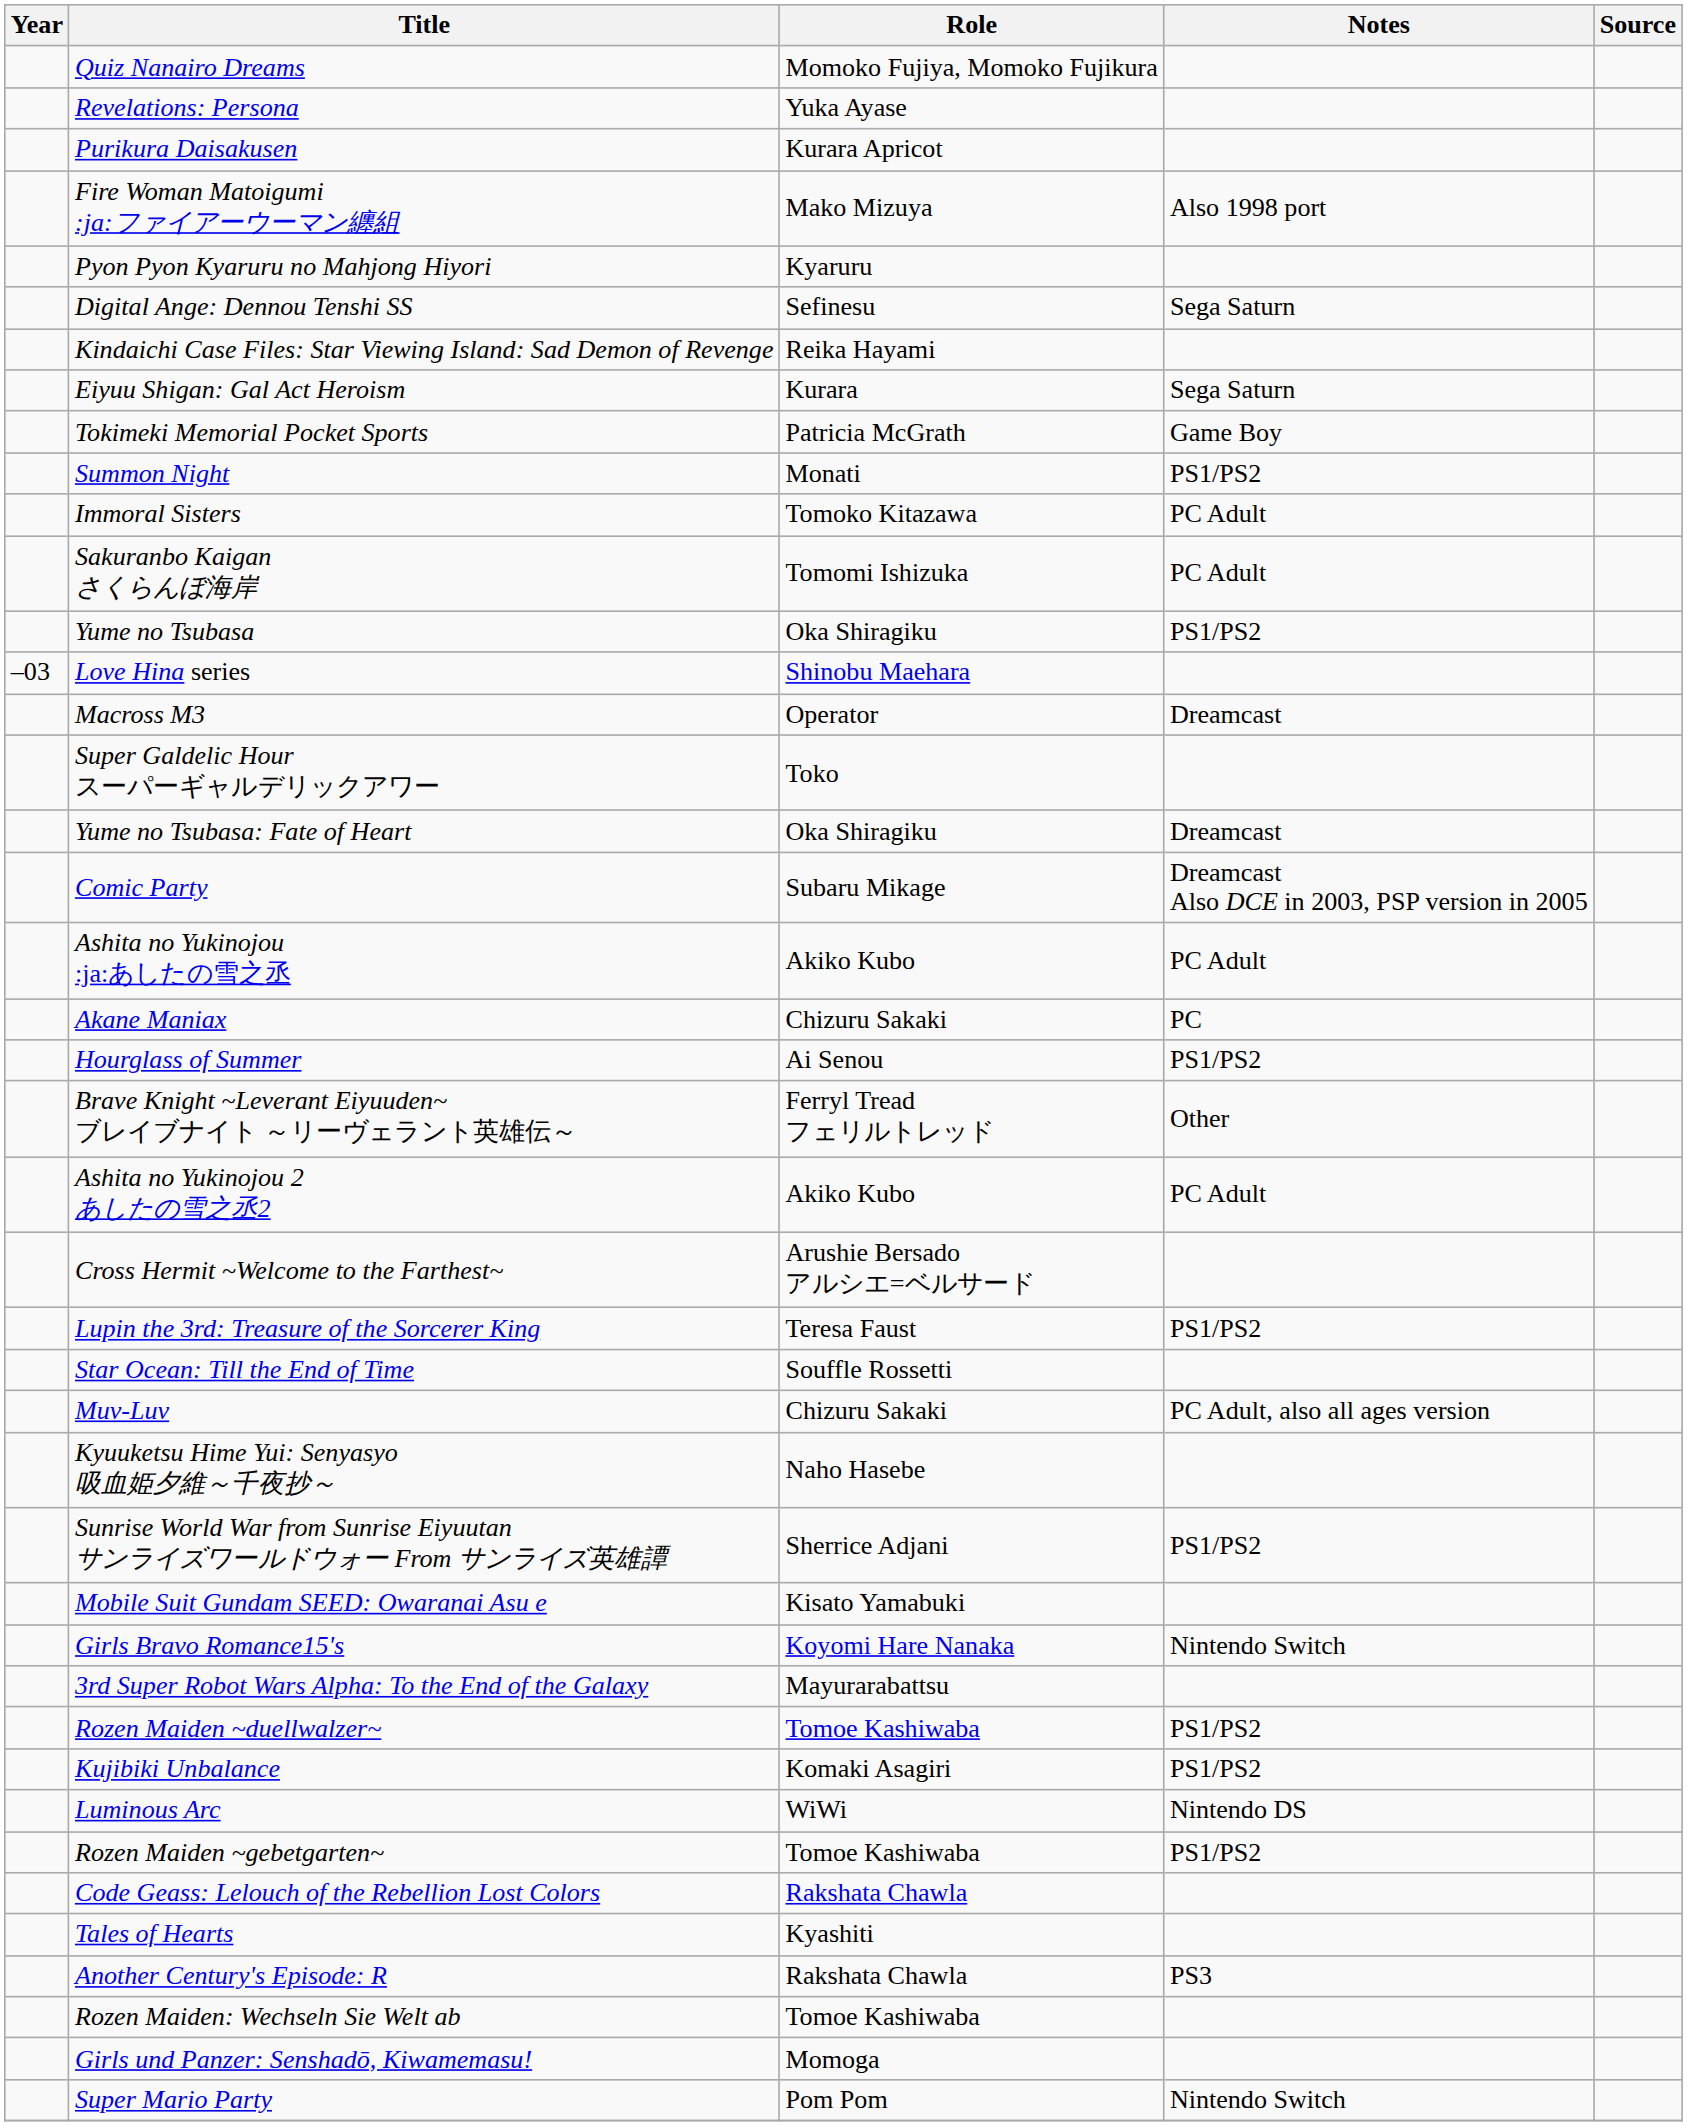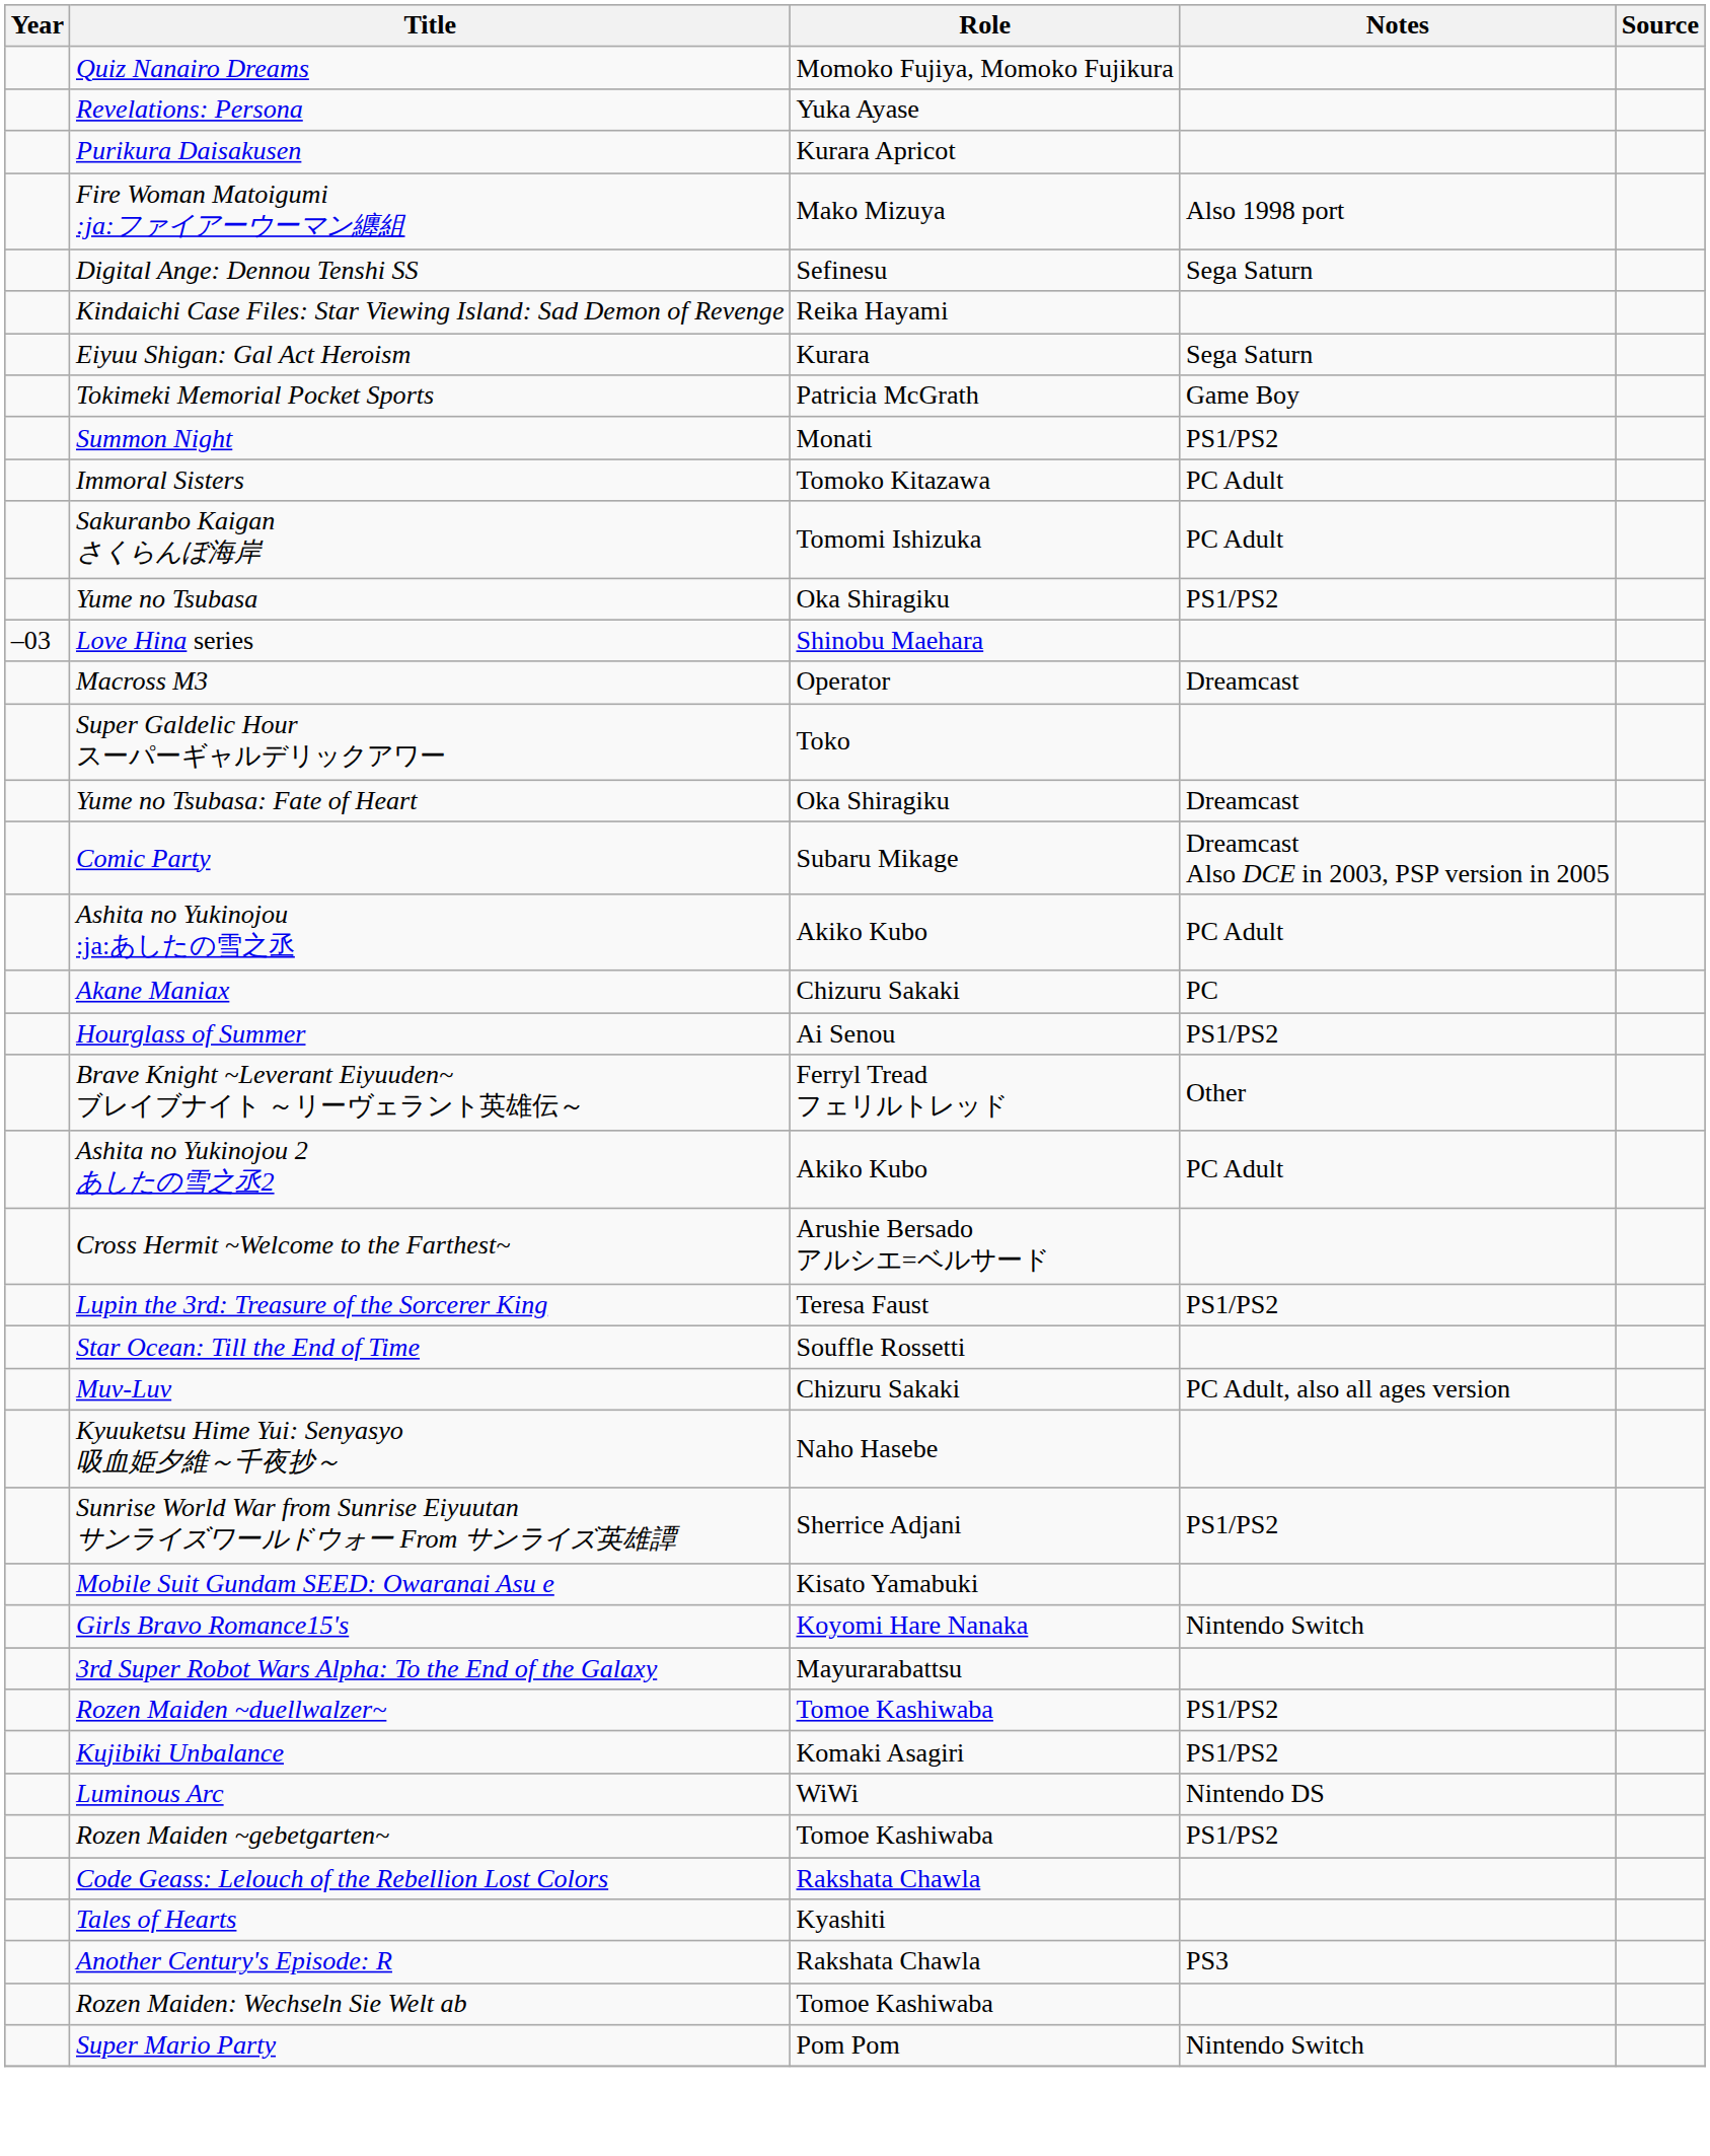 <table class="wikitable sortable plainrowheaders">
 <tr>
 <th>Year</th>
 <th>Title</th>
 <th>Role</th>
 <th class="unsortable">Notes</th>
 <th class="unsortable">Source</th>
 </tr>
 <tr>
 <td></td>
 <td><em><a href='#'>Quiz Nanairo Dreams</a></em></td>
 <td>Momoko Fujiya, Momoko Fujikura</td>
 <td></td>
 <td></td>
 </tr>
 <tr>
 <td></td>
 <td><em><a href='#'>Revelations: Persona</a></em></td>
 <td>Yuka Ayase</td>
 <td></td>
 <td></td>
 </tr>
 <tr>
 <td></td>
 <td><em><a href='#'>Purikura Daisakusen</a></em></td>
 <td>Kurara Apricot</td>
 <td></td>
 <td></td>
 </tr>
 <tr>
 <td></td>
 <td><em>Fire Woman Matoigumi<br><a href='#'>:ja:ファイアーウーマン纏組</a></em></td>
 <td>Mako Mizuya</td>
 <td>Also 1998 port</td>
-<td></td>
-</tr>
-<tr>
-<td></td>
-<td><em>Pyon Pyon Kyaruru no Mahjong Hiyori</em></td>
-<td>Kyaruru</td>
-<td></td>
 <td></td>
 </tr>
 <tr>
 <td></td>
 <td><em>Digital Ange: Dennou Tenshi SS</em></td>
 <td>Sefinesu</td>
 <td>Sega Saturn</td>
 <td></td>
 </tr>
 <tr>
 <td></td>
 <td><em>Kindaichi Case Files: Star Viewing Island: Sad Demon of Revenge</em></td>
 <td>Reika Hayami</td>
 <td></td>
 <td></td>
 </tr>
 <tr>
 <td></td>
 <td><em>Eiyuu Shigan: Gal Act Heroism</em></td>
 <td>Kurara</td>
 <td>Sega Saturn</td>
 <td></td>
 </tr>
 <tr>
 <td></td>
 <td><em>Tokimeki Memorial Pocket Sports</em></td>
 <td>Patricia McGrath</td>
 <td>Game Boy</td>
 <td></td>
 </tr>
 <tr>
 <td></td>
 <td><em><a href='#'>Summon Night</a></em></td>
 <td>Monati</td>
 <td>PS1/PS2</td>
 <td></td>
 </tr>
 <tr>
 <td></td>
 <td><em>Immoral Sisters</em></td>
 <td>Tomoko Kitazawa</td>
 <td>PC Adult</td>
 <td></td>
 </tr>
 <tr>
 <td></td>
 <td><em>Sakuranbo Kaigan<br>さくらんぼ海岸</em></td>
 <td>Tomomi Ishizuka</td>
 <td>PC Adult</td>
 <td></td>
 </tr>
 <tr>
 <td></td>
 <td><em>Yume no Tsubasa</em></td>
 <td>Oka Shiragiku</td>
 <td>PS1/PS2</td>
 <td></td>
 </tr>
 <tr>
 <td>–03</td>
 <td><em><a href='#'>Love Hina</a></em> series</td>
 <td><a href='#'>Shinobu Maehara</a></td>
 <td></td>
 <td></td>
 </tr>
 <tr>
 <td></td>
 <td><em>Macross M3</em></td>
 <td>Operator</td>
 <td>Dreamcast</td>
 <td></td>
 </tr>
 <tr>
 <td></td>
 <td><em>Super Galdelic Hour</em><br>スーパーギャルデリックアワー</td>
 <td>Toko</td>
 <td></td>
 <td></td>
 </tr>
 <tr>
 <td></td>
 <td><em>Yume no Tsubasa: Fate of Heart</em></td>
 <td>Oka Shiragiku</td>
 <td>Dreamcast</td>
 <td></td>
 </tr>
 <tr>
 <td></td>
 <td><em><a href='#'>Comic Party</a></em></td>
 <td>Subaru Mikage</td>
 <td>Dreamcast<br>Also <em>DCE</em> in 2003, PSP version in 2005</td>
 <td></td>
 </tr>
 <tr>
 <td></td>
 <td><em>Ashita no Yukinojou</em><br><a href='#'>:ja:あしたの雪之丞</a></td>
 <td>Akiko Kubo</td>
 <td>PC Adult</td>
 <td></td>
 </tr>
 <tr>
 <td></td>
 <td><em><a href='#'>Akane Maniax</a></em></td>
 <td>Chizuru Sakaki</td>
 <td>PC</td>
 <td></td>
 </tr>
 <tr>
 <td></td>
 <td><em><a href='#'>Hourglass of Summer</a></em></td>
 <td>Ai Senou</td>
 <td>PS1/PS2</td>
 <td></td>
 </tr>
 <tr>
 <td></td>
 <td><em>Brave Knight ~Leverant Eiyuuden~</em><br>ブレイブナイト ～リーヴェラント英雄伝～</td>
 <td>Ferryl Tread<br>フェリルトレッド</td>
 <td>Other</td>
 <td></td>
 </tr>
 <tr>
 <td></td>
 <td><em>Ashita no Yukinojou 2<br><a href='#'>あしたの雪之丞2</a></em></td>
 <td>Akiko Kubo</td>
 <td>PC Adult</td>
 <td></td>
 </tr>
 <tr>
 <td></td>
 <td><em>Cross Hermit ~Welcome to the Farthest~</em></td>
 <td>Arushie Bersado<br>アルシエ=ベルサード</td>
 <td></td>
 <td></td>
 </tr>
 <tr>
 <td></td>
 <td><em><a href='#'>Lupin the 3rd: Treasure of the Sorcerer King</a></em></td>
 <td>Teresa Faust</td>
 <td>PS1/PS2</td>
 <td></td>
 </tr>
 <tr>
 <td></td>
 <td><em><a href='#'>Star Ocean: Till the End of Time</a></em></td>
 <td>Souffle Rossetti</td>
 <td></td>
 <td></td>
 </tr>
 <tr>
 <td></td>
 <td><em><a href='#'>Muv-Luv</a></em></td>
 <td>Chizuru Sakaki</td>
 <td>PC Adult, also all ages version</td>
 <td></td>
 </tr>
 <tr>
 <td></td>
 <td><em>Kyuuketsu Hime Yui: Senyasyo<br>吸血姫夕維～千夜抄～</em></td>
 <td>Naho Hasebe</td>
 <td></td>
 <td></td>
 </tr>
 <tr>
 <td></td>
 <td><em>Sunrise World War from Sunrise Eiyuutan<br>サンライズワールドウォー From サンライズ英雄譚</em></td>
 <td>Sherrice Adjani</td>
 <td>PS1/PS2</td>
 <td></td>
 </tr>
 <tr>
 <td></td>
 <td><em><a href='#'>Mobile Suit Gundam SEED: Owaranai Asu e</a></em></td>
 <td>Kisato Yamabuki</td>
 <td></td>
 <td></td>
 </tr>
 <tr>
 <td></td>
 <td><em><a href='#'>Girls Bravo Romance15's</a></em></td>
 <td><a href='#'>Koyomi Hare Nanaka</a></td>
 <td>Nintendo Switch</td>
 <td></td>
 </tr>
 <tr>
 <td></td>
 <td><em><a href='#'>3rd Super Robot Wars Alpha: To the End of the Galaxy</a></em></td>
 <td>Mayurarabattsu</td>
 <td></td>
 <td></td>
 </tr>
 <tr>
 <td></td>
 <td><em><a href='#'>Rozen Maiden ~duellwalzer~</a></em></td>
 <td><a href='#'>Tomoe Kashiwaba</a></td>
 <td>PS1/PS2</td>
 <td></td>
 </tr>
 <tr>
 <td></td>
 <td><em><a href='#'>Kujibiki Unbalance</a></em></td>
 <td>Komaki Asagiri</td>
 <td>PS1/PS2</td>
 <td></td>
 </tr>
 <tr>
 <td></td>
 <td><em><a href='#'>Luminous Arc</a></em></td>
 <td>WiWi</td>
 <td>Nintendo DS</td>
 <td></td>
 </tr>
 <tr>
 <td></td>
 <td><em>Rozen Maiden ~gebetgarten~</em></td>
 <td>Tomoe Kashiwaba</td>
 <td>PS1/PS2</td>
 <td></td>
 </tr>
 <tr>
 <td></td>
 <td><em><a href='#'>Code Geass: Lelouch of the Rebellion Lost Colors</a></em></td>
 <td><a href='#'>Rakshata Chawla</a></td>
 <td></td>
 <td></td>
 </tr>
 <tr>
 <td></td>
 <td><em><a href='#'>Tales of Hearts</a></em></td>
 <td>Kyashiti</td>
 <td></td>
 <td></td>
 </tr>
 <tr>
 <td></td>
 <td><em><a href='#'>Another Century's Episode: R</a></em></td>
 <td>Rakshata Chawla</td>
 <td>PS3</td>
 <td></td>
 </tr>
 <tr>
 <td></td>
 <td><em>Rozen Maiden: Wechseln Sie Welt ab</em></td>
 <td>Tomoe Kashiwaba</td>
 <td></td>
 <td></td>
 </tr>
 <tr>
 <td></td>
-<td><em><a href='#'>Girls und Panzer: Senshadō, Kiwamemasu!</a></em></td>
-<td>Momoga</td>
-<td></td>
-<td></td>
-</tr>
-<tr>
-<td></td>
 <td><em><a href='#'>Super Mario Party</a></em></td>
 <td>Pom Pom</td>
 <td>Nintendo Switch</td>
 <td></td>
 </tr>
 <tr>
 </tr>
 </table>
